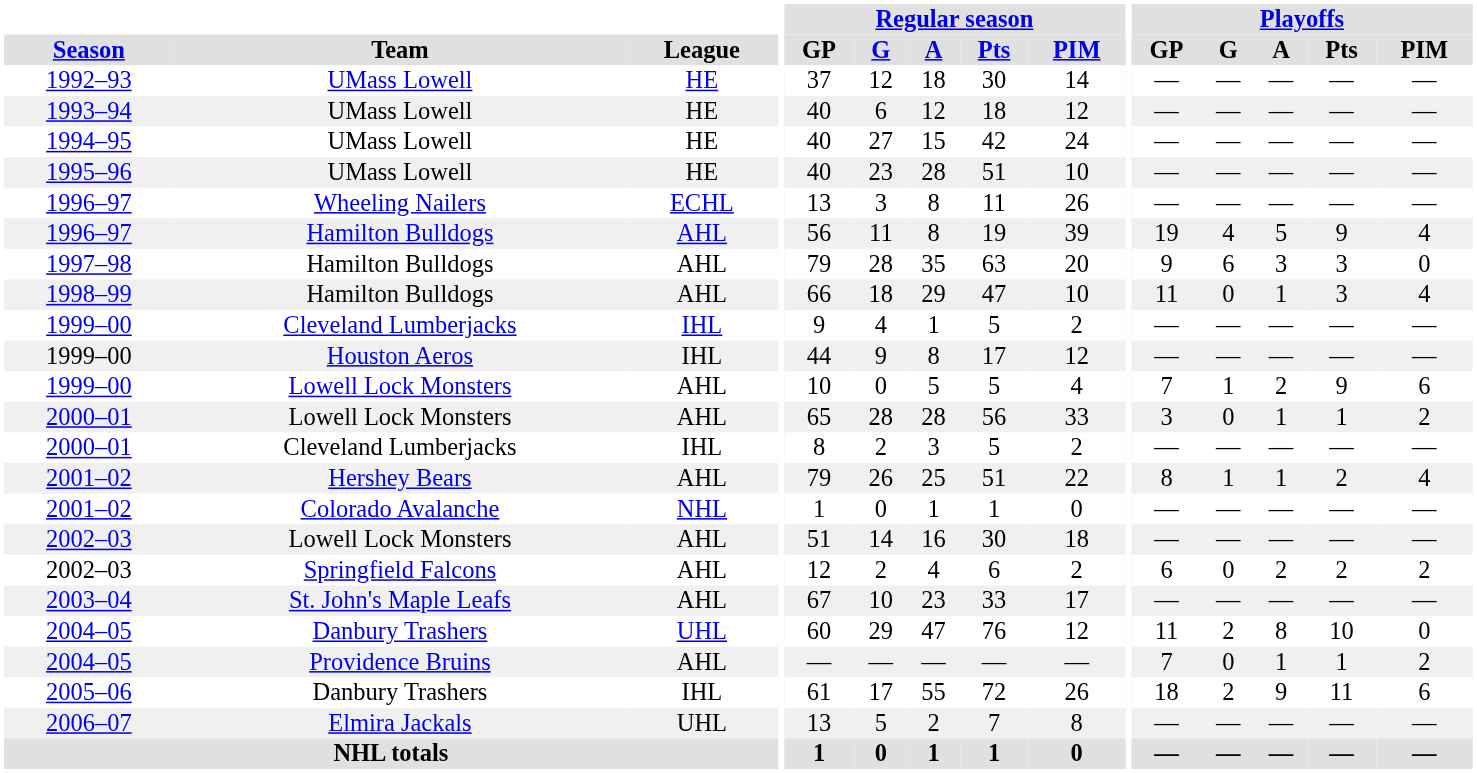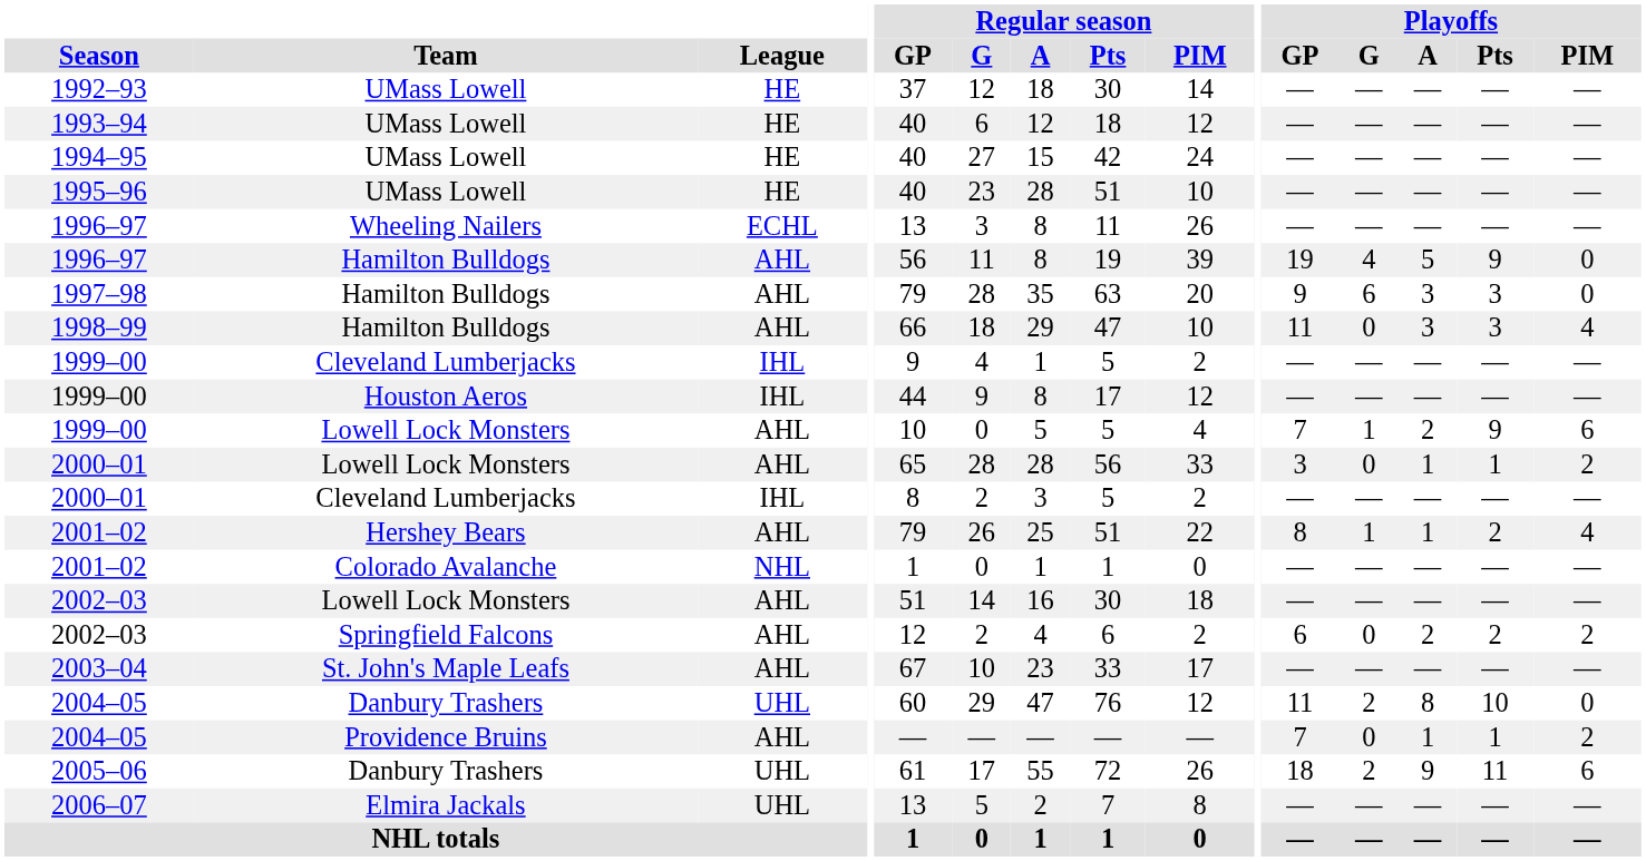 <table border="0" cellpadding="1" cellspacing="0" style="text-align:center; width:60em">
 <tr bgcolor="#e0e0e0">
 <th colspan="3" bgcolor="#ffffff"></th>
 <th rowspan="100" bgcolor="#ffffff"></th>
 <th colspan="5"><a href='#'>Regular season</a></th>
 <th rowspan="100" bgcolor="#ffffff"></th>
 <th colspan="5"><a href='#'>Playoffs</a></th>
 </tr>
 <tr bgcolor="#e0e0e0">
 <th><a href='#'>Season</a></th>
 <th>Team</th>
 <th>League</th>
 <th>GP</th>
 <th><a href='#'>G</a></th>
 <th><a href='#'>A</a></th>
 <th><a href='#'>Pts</a></th>
 <th><a href='#'>PIM</a></th>
 <th>GP</th>
 <th>G</th>
 <th>A</th>
 <th>Pts</th>
 <th>PIM</th>
 </tr>
 <tr>
 <td><a href='#'>1992–93</a></td>
 <td><a href='#'>UMass Lowell</a></td>
 <td><a href='#'>HE</a></td>
 <td>37</td>
 <td>12</td>
 <td>18</td>
 <td>30</td>
 <td>14</td>
 <td>—</td>
 <td>—</td>
 <td>—</td>
 <td>—</td>
 <td>—</td>
 </tr>
 <tr bgcolor="#f0f0f0">
 <td><a href='#'>1993–94</a></td>
 <td>UMass Lowell</td>
 <td>HE</td>
 <td>40</td>
 <td>6</td>
 <td>12</td>
 <td>18</td>
 <td>12</td>
 <td>—</td>
 <td>—</td>
 <td>—</td>
 <td>—</td>
 <td>—</td>
 </tr>
 <tr>
 <td><a href='#'>1994–95</a></td>
 <td>UMass Lowell</td>
 <td>HE</td>
 <td>40</td>
 <td>27</td>
 <td>15</td>
 <td>42</td>
 <td>24</td>
 <td>—</td>
 <td>—</td>
 <td>—</td>
 <td>—</td>
 <td>—</td>
 </tr>
 <tr bgcolor="#f0f0f0">
 <td><a href='#'>1995–96</a></td>
 <td>UMass Lowell</td>
 <td>HE</td>
 <td>40</td>
 <td>23</td>
 <td>28</td>
 <td>51</td>
 <td>10</td>
 <td>—</td>
 <td>—</td>
 <td>—</td>
 <td>—</td>
 <td>—</td>
 </tr>
 <tr>
 <td><a href='#'>1996–97</a></td>
 <td><a href='#'>Wheeling Nailers</a></td>
 <td><a href='#'>ECHL</a></td>
 <td>13</td>
 <td>3</td>
 <td>8</td>
 <td>11</td>
 <td>26</td>
 <td>—</td>
 <td>—</td>
 <td>—</td>
 <td>—</td>
 <td>—</td>
 </tr>
 <tr bgcolor="#f0f0f0">
 <td><a href='#'>1996–97</a></td>
 <td><a href='#'>Hamilton Bulldogs</a></td>
 <td><a href='#'>AHL</a></td>
 <td>56</td>
 <td>11</td>
 <td>8</td>
 <td>19</td>
 <td>39</td>
 <td>19</td>
 <td>4</td>
 <td>5</td>
 <td>9</td>
-<td>4</td>
+<td>0</td>
 </tr>
 <tr>
 <td><a href='#'>1997–98</a></td>
 <td>Hamilton Bulldogs</td>
 <td>AHL</td>
 <td>79</td>
 <td>28</td>
 <td>35</td>
 <td>63</td>
 <td>20</td>
 <td>9</td>
 <td>6</td>
 <td>3</td>
 <td>3</td>
 <td>0</td>
 </tr>
 <tr bgcolor="#f0f0f0">
 <td><a href='#'>1998–99</a></td>
 <td>Hamilton Bulldogs</td>
 <td>AHL</td>
 <td>66</td>
 <td>18</td>
 <td>29</td>
 <td>47</td>
 <td>10</td>
 <td>11</td>
 <td>0</td>
-<td>1</td>
+<td>3</td>
 <td>3</td>
 <td>4</td>
 </tr>
 <tr>
 <td><a href='#'>1999–00</a></td>
 <td><a href='#'>Cleveland Lumberjacks</a></td>
 <td><a href='#'>IHL</a></td>
 <td>9</td>
 <td>4</td>
 <td>1</td>
 <td>5</td>
 <td>2</td>
 <td>—</td>
 <td>—</td>
 <td>—</td>
 <td>—</td>
 <td>—</td>
 </tr>
 <tr bgcolor="#f0f0f0">
 <td>1999–00</td>
 <td><a href='#'>Houston Aeros</a></td>
 <td>IHL</td>
 <td>44</td>
 <td>9</td>
 <td>8</td>
 <td>17</td>
 <td>12</td>
 <td>—</td>
 <td>—</td>
 <td>—</td>
 <td>—</td>
 <td>—</td>
 </tr>
 <tr>
 <td><a href='#'>1999–00</a></td>
 <td><a href='#'>Lowell Lock Monsters</a></td>
 <td>AHL</td>
 <td>10</td>
 <td>0</td>
 <td>5</td>
 <td>5</td>
 <td>4</td>
 <td>7</td>
 <td>1</td>
 <td>2</td>
 <td>9</td>
 <td>6</td>
 </tr>
 <tr bgcolor="#f0f0f0">
 <td><a href='#'>2000–01</a></td>
 <td>Lowell Lock Monsters</td>
 <td>AHL</td>
 <td>65</td>
 <td>28</td>
 <td>28</td>
 <td>56</td>
 <td>33</td>
 <td>3</td>
 <td>0</td>
 <td>1</td>
 <td>1</td>
 <td>2</td>
 </tr>
 <tr>
 <td><a href='#'>2000–01</a></td>
 <td>Cleveland Lumberjacks</td>
 <td>IHL</td>
 <td>8</td>
 <td>2</td>
 <td>3</td>
 <td>5</td>
 <td>2</td>
 <td>—</td>
 <td>—</td>
 <td>—</td>
 <td>—</td>
 <td>—</td>
 </tr>
 <tr bgcolor="#f0f0f0">
 <td><a href='#'>2001–02</a></td>
 <td><a href='#'>Hershey Bears</a></td>
 <td>AHL</td>
 <td>79</td>
 <td>26</td>
 <td>25</td>
 <td>51</td>
 <td>22</td>
 <td>8</td>
 <td>1</td>
 <td>1</td>
 <td>2</td>
 <td>4</td>
 </tr>
 <tr>
 <td><a href='#'>2001–02</a></td>
 <td><a href='#'>Colorado Avalanche</a></td>
 <td><a href='#'>NHL</a></td>
 <td>1</td>
 <td>0</td>
 <td>1</td>
 <td>1</td>
 <td>0</td>
 <td>—</td>
 <td>—</td>
 <td>—</td>
 <td>—</td>
 <td>—</td>
 </tr>
 <tr bgcolor="#f0f0f0">
 <td><a href='#'>2002–03</a></td>
 <td>Lowell Lock Monsters</td>
 <td>AHL</td>
 <td>51</td>
 <td>14</td>
 <td>16</td>
 <td>30</td>
 <td>18</td>
 <td>—</td>
 <td>—</td>
 <td>—</td>
 <td>—</td>
 <td>—</td>
 </tr>
 <tr>
 <td>2002–03</td>
 <td><a href='#'>Springfield Falcons</a></td>
 <td>AHL</td>
 <td>12</td>
 <td>2</td>
 <td>4</td>
 <td>6</td>
 <td>2</td>
 <td>6</td>
 <td>0</td>
 <td>2</td>
 <td>2</td>
 <td>2</td>
 </tr>
 <tr bgcolor="#f0f0f0">
 <td><a href='#'>2003–04</a></td>
 <td><a href='#'>St. John's Maple Leafs</a></td>
 <td>AHL</td>
 <td>67</td>
 <td>10</td>
 <td>23</td>
 <td>33</td>
 <td>17</td>
 <td>—</td>
 <td>—</td>
 <td>—</td>
 <td>—</td>
 <td>—</td>
 </tr>
 <tr>
 <td><a href='#'>2004–05</a></td>
 <td><a href='#'>Danbury Trashers</a></td>
 <td><a href='#'>UHL</a></td>
 <td>60</td>
 <td>29</td>
 <td>47</td>
 <td>76</td>
 <td>12</td>
 <td>11</td>
 <td>2</td>
 <td>8</td>
 <td>10</td>
 <td>0</td>
 </tr>
 <tr bgcolor="#f0f0f0">
 <td><a href='#'>2004–05</a></td>
 <td><a href='#'>Providence Bruins</a></td>
 <td>AHL</td>
 <td>—</td>
 <td>—</td>
 <td>—</td>
 <td>—</td>
 <td>—</td>
 <td>7</td>
 <td>0</td>
 <td>1</td>
 <td>1</td>
 <td>2</td>
 </tr>
 <tr>
 <td><a href='#'>2005–06</a></td>
 <td>Danbury Trashers</td>
-<td>IHL</td>
+<td>UHL</td>
 <td>61</td>
 <td>17</td>
 <td>55</td>
 <td>72</td>
 <td>26</td>
 <td>18</td>
 <td>2</td>
 <td>9</td>
 <td>11</td>
 <td>6</td>
 </tr>
 <tr bgcolor="#f0f0f0">
 <td><a href='#'>2006–07</a></td>
 <td><a href='#'>Elmira Jackals</a></td>
 <td>UHL</td>
 <td>13</td>
 <td>5</td>
 <td>2</td>
 <td>7</td>
 <td>8</td>
 <td>—</td>
 <td>—</td>
 <td>—</td>
 <td>—</td>
 <td>—</td>
 </tr>
 <tr bgcolor="#e0e0e0">
 <th colspan="3">NHL totals</th>
 <th>1</th>
 <th>0</th>
 <th>1</th>
 <th>1</th>
 <th>0</th>
 <th>—</th>
 <th>—</th>
 <th>—</th>
 <th>—</th>
 <th>—</th>
 </tr>
 </table>
